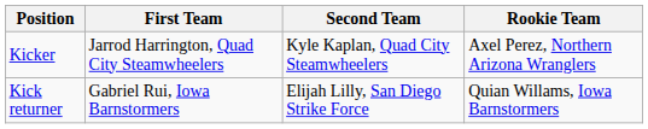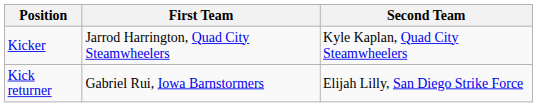 <table class="wikitable">
 <tr>
 <th>Position</th>
 <th>First Team</th>
 <th>Second Team</th>
-<th>Rookie Team</th>
 </tr>
 <tr>
 <td><a href='#'>Kicker</a></td>
 <td>Jarrod Harrington, <a href='#'>Quad City Steamwheelers</a></td>
 <td>Kyle Kaplan, <a href='#'>Quad City Steamwheelers</a></td>
-<td>Axel Perez, <a href='#'>Northern Arizona Wranglers</a></td>
 </tr>
 <tr>
 <td><a href='#'>Kick returner</a></td>
 <td>Gabriel Rui, <a href='#'>Iowa Barnstormers</a></td>
 <td>Elijah Lilly, <a href='#'>San Diego Strike Force</a></td>
-<td>Quian Willams, <a href='#'>Iowa Barnstormers</a></td>
 </tr>
 </table>
